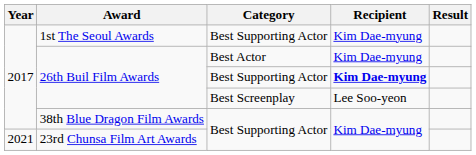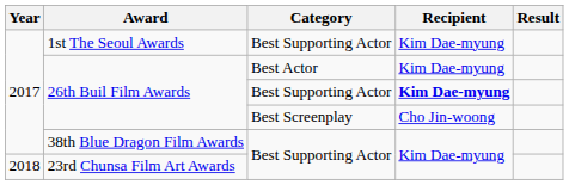 <table class="wikitable">
 <tr>
 <th>Year</th>
 <th>Award</th>
 <th>Category</th>
 <th>Recipient</th>
 <th>Result</th>
 </tr>
 <tr>
 <td rowspan=5>2017</td>
 <td>1st <a href='#'>The Seoul Awards</a></td>
 <td>Best Supporting Actor</td>
 <td><a href='#'>Kim Dae-myung</a></td>
 <td></td>
 </tr>
 <tr>
 <td rowspan=3><a href='#'>26th Buil Film Awards</a></td>
 <td>Best Actor</td>
 <td><a href='#'>Kim Dae-myung</a></td>
 <td></td>
 </tr>
 <tr>
 <td>Best Supporting Actor</td>
 <td><strong><a href='#'>Kim Dae-myung</a></strong></td>
 <td></td>
 </tr>
 <tr>
 <td>Best Screenplay</td>
-<td>Lee Soo-yeon</td>
+<td><a href='#'>Cho Jin-woong</a></td>
 <td></td>
 </tr>
 <tr>
 <td>38th <a href='#'>Blue Dragon Film Awards</a></td>
 <td rowspan=2>Best Supporting Actor</td>
 <td rowspan=2><a href='#'>Kim Dae-myung</a></td>
 <td></td>
 </tr>
 <tr>
-<td>2021</td>
+<td>2018</td>
 <td>23rd <a href='#'>Chunsa Film Art Awards</a></td>
 <td></td>
 </tr>
 </table>
